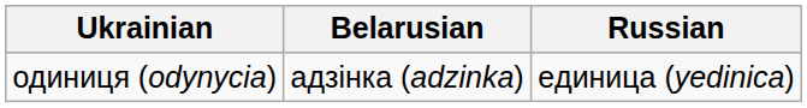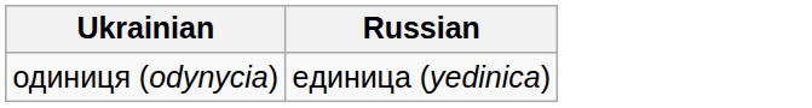 <table class="wikitable">
 <tr>
 <th>Ukrainian</th>
-<th>Belarusian</th>
 <th>Russian</th>
 </tr>
 <tr>
 <td>одиниця (<em>odynycia</em>)</td>
-<td>адзінка (<em>adzinka</em>)</td>
 <td>eдиница (<em>yedinica</em>)</td>
 </tr>
 </table>
